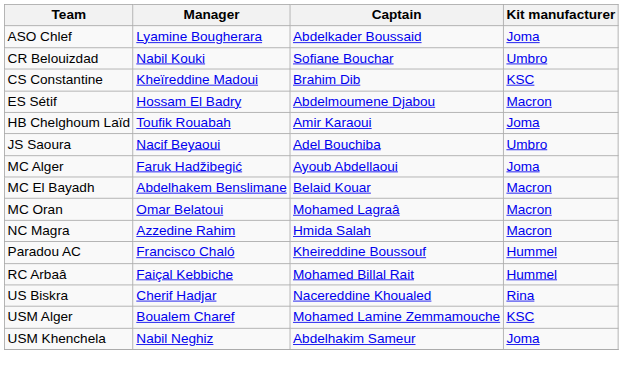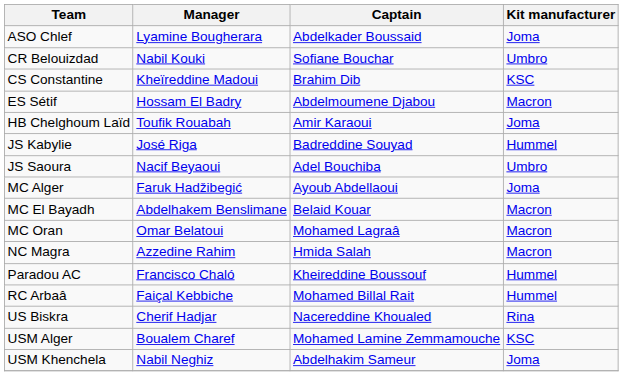 <table class="wikitable sortable" style="text-align:left;">
 <tr>
 <th>Team</th>
 <th>Manager</th>
 <th>Captain</th>
 <th>Kit manufacturer</th>
 </tr>
 <tr>
 <td>ASO Chlef</td>
 <td> <a href='#'>Lyamine Bougherara</a></td>
 <td> <a href='#'>Abdelkader Boussaid</a></td>
 <td><a href='#'>Joma</a></td>
 </tr>
 <tr>
 <td>CR Belouizdad</td>
 <td> <a href='#'>Nabil Kouki</a></td>
 <td> <a href='#'>Sofiane Bouchar</a></td>
 <td><a href='#'>Umbro</a></td>
 </tr>
 <tr>
 <td>CS Constantine</td>
 <td> <a href='#'>Kheïreddine Madoui</a></td>
 <td> <a href='#'>Brahim Dib</a></td>
 <td><a href='#'>KSC</a></td>
 </tr>
 <tr>
 <td>ES Sétif</td>
 <td> <a href='#'>Hossam El Badry</a></td>
 <td> <a href='#'>Abdelmoumene Djabou</a></td>
 <td><a href='#'>Macron</a></td>
 </tr>
 <tr>
 <td>HB Chelghoum Laïd</td>
 <td> <a href='#'>Toufik Rouabah</a></td>
 <td> <a href='#'>Amir Karaoui</a></td>
 <td><a href='#'>Joma</a></td>
+</tr>
+<tr>
+<td>JS Kabylie</td>
+<td> <a href='#'>José Riga</a></td>
+<td> <a href='#'>Badreddine Souyad</a></td>
+<td><a href='#'>Hummel</a></td>
 </tr>
 <tr>
 <td>JS Saoura</td>
 <td> <a href='#'>Nacif Beyaoui</a></td>
 <td> <a href='#'>Adel Bouchiba</a></td>
 <td><a href='#'>Umbro</a></td>
 </tr>
 <tr>
 <td>MC Alger</td>
 <td> <a href='#'>Faruk Hadžibegić</a></td>
 <td> <a href='#'>Ayoub Abdellaoui</a></td>
 <td><a href='#'>Joma</a></td>
 </tr>
 <tr>
 <td>MC El Bayadh</td>
 <td> <a href='#'>Abdelhakem Benslimane</a></td>
 <td> <a href='#'>Belaid Kouar</a></td>
 <td><a href='#'>Macron</a></td>
 </tr>
 <tr>
 <td>MC Oran</td>
 <td> <a href='#'>Omar Belatoui</a></td>
 <td> <a href='#'>Mohamed Lagraâ</a></td>
 <td><a href='#'>Macron</a></td>
 </tr>
 <tr>
 <td>NC Magra</td>
 <td> <a href='#'>Azzedine Rahim</a></td>
 <td> <a href='#'>Hmida Salah</a></td>
 <td><a href='#'>Macron</a></td>
 </tr>
 <tr>
 <td>Paradou AC</td>
 <td> <a href='#'>Francisco Chaló</a></td>
 <td> <a href='#'>Kheireddine Boussouf</a></td>
 <td><a href='#'>Hummel</a></td>
 </tr>
 <tr>
 <td>RC Arbaâ</td>
 <td> <a href='#'>Faiçal Kebbiche</a></td>
 <td> <a href='#'>Mohamed Billal Rait</a></td>
 <td><a href='#'>Hummel</a></td>
 </tr>
 <tr>
 <td>US Biskra</td>
 <td> <a href='#'>Cherif Hadjar</a></td>
 <td> <a href='#'>Nacereddine Khoualed</a></td>
 <td><a href='#'>Rina</a></td>
 </tr>
 <tr>
 <td>USM Alger</td>
 <td> <a href='#'>Boualem Charef</a></td>
 <td> <a href='#'>Mohamed Lamine Zemmamouche</a></td>
 <td><a href='#'>KSC</a></td>
 </tr>
 <tr>
 <td>USM Khenchela</td>
 <td> <a href='#'>Nabil Neghiz</a></td>
 <td> <a href='#'>Abdelhakim Sameur</a></td>
 <td><a href='#'>Joma</a></td>
 </tr>
 <tr>
 </tr>
 </table>
